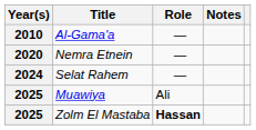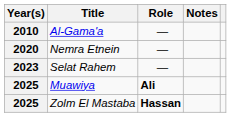 <table class="wikitable plainrowheaders sortable"  style=font-size:100%>
 <tr>
 <th scope="col">Year(s)</th>
 <th scope="col">Title</th>
 <th scope="col" class="unsortable">Role</th>
 <th scope="col" class="unsortable">Notes</th>
 <th scope="col" class="unsortable"></th>
 </tr>
 <tr>
 <th scope="row">2010</th>
 <td><em><a href='#'>Al-Gama'a</a></em></td>
 <td align="center"> —</td>
 <td></td>
 <td style="text-align:center;"></td>
 </tr>
 <tr>
 <th scope="row">2020</th>
 <td><em>Nemra Etnein </em></td>
 <td align="center"> —</td>
 <td></td>
 <td style="text-align:center;"></td>
 </tr>
 <tr>
-<th scope="row">2024</th>
+<th scope="row">2023</th>
 <td><em>Selat Rahem</em></td>
 <td align="center"> —</td>
 <td></td>
 <td style="text-align:center;"></td>
 </tr>
 <tr>
 <th scope="row">2025</th>
 <td><em><a href='#'>Muawiya</a></em></td>
-<td>Ali</td>
+<td><strong>Ali</strong></td>
 <td></td>
 <td style="text-align:center;"></td>
 </tr>
 <tr>
 <th scope="row">2025</th>
 <td><em>Zolm El Mastaba</em></td>
 <td><strong>Hassan</strong></td>
 <td></td>
 <td style="text-align:center;"></td>
 </tr>
 </table>
